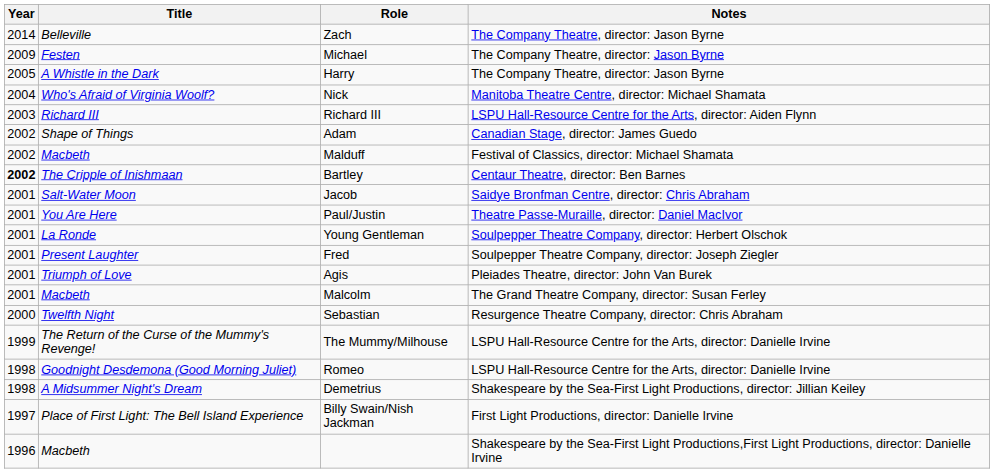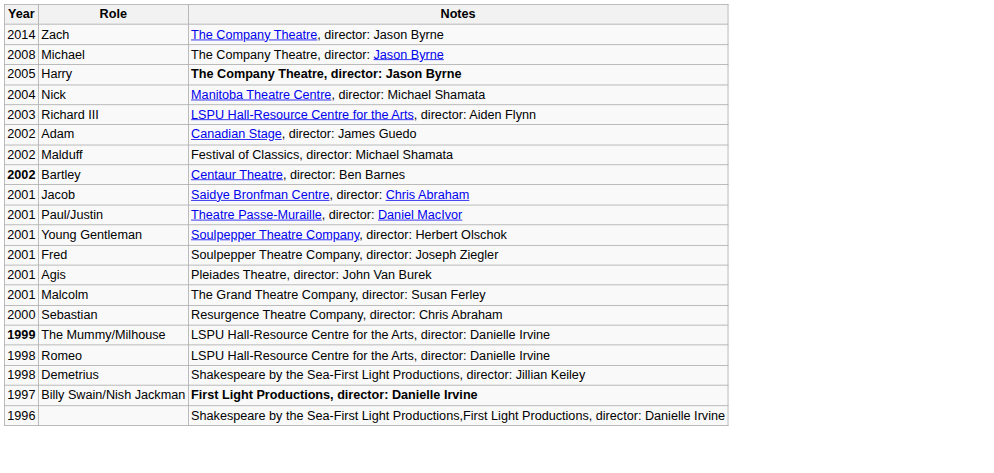 <table class="wikitable sortable">
 <tr>
 <th>Year</th>
-<th>Title</th>
 <th>Role</th>
 <th class="unsortable">Notes</th>
 </tr>
 <tr>
 <td>2014</td>
-<td><em>Belleville</em></td>
 <td>Zach</td>
 <td><a href='#'>The Company Theatre</a>, director: Jason Byrne</td>
 </tr>
 <tr>
-<td>2009</td>
-<td><em><a href='#'>Festen</a></em></td>
+<td>2008</td>
 <td>Michael</td>
 <td>The Company Theatre, director: <a href='#'>Jason Byrne</a></td>
 </tr>
 <tr>
 <td>2005</td>
-<td data-sort-value="Whistle in the Dark, A"><em><a href='#'>A Whistle in the Dark</a></em></td>
 <td>Harry</td>
-<td>The Company Theatre, director: Jason Byrne</td>
+<td><strong>The Company Theatre, director: Jason Byrne</strong></td>
 </tr>
 <tr>
 <td>2004</td>
-<td><em><a href='#'>Who's Afraid of Virginia Woolf?</a></em></td>
 <td>Nick</td>
 <td><a href='#'>Manitoba Theatre Centre</a>, director: Michael Shamata</td>
 </tr>
 <tr>
 <td>2003</td>
-<td><em><a href='#'>Richard III</a></em></td>
 <td>Richard III</td>
 <td><a href='#'>LSPU Hall-Resource Centre for the Arts</a>, director: Aiden Flynn</td>
 </tr>
 <tr>
 <td>2002</td>
-<td><em>Shape of Things</em></td>
 <td>Adam</td>
 <td><a href='#'>Canadian Stage</a>, director: James Guedo</td>
 </tr>
 <tr>
 <td>2002</td>
-<td><em><a href='#'>Macbeth</a></em></td>
 <td>Malduff</td>
 <td>Festival of Classics, director: Michael Shamata</td>
 </tr>
 <tr>
 <td><strong>2002</strong></td>
-<td data-sort-value="Cripple of Inishmaan, The"><em><a href='#'>The Cripple of Inishmaan</a></em></td>
 <td>Bartley</td>
 <td><a href='#'>Centaur Theatre</a>, director: Ben Barnes</td>
 </tr>
 <tr>
 <td>2001</td>
-<td><em><a href='#'>Salt-Water Moon</a></em></td>
 <td>Jacob</td>
 <td><a href='#'>Saidye Bronfman Centre</a>, director: <a href='#'>Chris Abraham</a></td>
 </tr>
 <tr>
 <td>2001</td>
-<td><em><a href='#'>You Are Here</a></em></td>
 <td>Paul/Justin</td>
 <td><a href='#'>Theatre Passe-Muraille</a>, director: <a href='#'>Daniel MacIvor</a></td>
 </tr>
 <tr>
 <td>2001</td>
-<td><em><a href='#'>La Ronde</a></em></td>
 <td>Young Gentleman</td>
 <td><a href='#'>Soulpepper Theatre Company</a>, director: Herbert Olschok</td>
 </tr>
 <tr>
 <td>2001</td>
-<td><em><a href='#'>Present Laughter</a></em></td>
 <td>Fred</td>
 <td>Soulpepper Theatre Company, director: Joseph Ziegler</td>
 </tr>
 <tr>
 <td>2001</td>
-<td><em><a href='#'>Triumph of Love</a></em></td>
 <td>Agis</td>
 <td>Pleiades Theatre, director: John Van Burek</td>
 </tr>
 <tr>
 <td>2001</td>
-<td><em><a href='#'>Macbeth</a></em></td>
 <td>Malcolm</td>
 <td>The Grand Theatre Company, director: Susan Ferley</td>
 </tr>
 <tr>
 <td>2000</td>
-<td><em><a href='#'>Twelfth Night</a></em></td>
 <td>Sebastian</td>
 <td>Resurgence Theatre Company, director: Chris Abraham</td>
 </tr>
 <tr>
-<td>1999</td>
-<td data-sort-value="Return of the Curse of the Mummy's Revenge!, The"><em>The Return of the Curse of the Mummy's Revenge!</em></td>
+<td><strong>1999</strong></td>
 <td>The Mummy/Milhouse</td>
 <td>LSPU Hall-Resource Centre for the Arts, director: Danielle Irvine</td>
 </tr>
 <tr>
 <td>1998</td>
-<td><em><a href='#'>Goodnight Desdemona (Good Morning Juliet)</a></em></td>
 <td>Romeo</td>
 <td>LSPU Hall-Resource Centre for the Arts, director: Danielle Irvine</td>
 </tr>
 <tr>
 <td>1998</td>
-<td data-sort-value="Midsummer Night's Dream, A"><em><a href='#'>A Midsummer Night's Dream</a></em></td>
 <td>Demetrius</td>
 <td>Shakespeare by the Sea-First Light Productions, director: Jillian Keiley</td>
 </tr>
 <tr>
 <td>1997</td>
-<td><em>Place of First Light: The Bell Island Experience</em></td>
 <td>Billy Swain/Nish Jackman</td>
-<td>First Light Productions, director: Danielle Irvine</td>
+<td><strong>First Light Productions, director: Danielle Irvine</strong></td>
 </tr>
 <tr>
 <td>1996</td>
-<td><em>Macbeth</em></td>
 <td></td>
 <td>Shakespeare by the Sea-First Light Productions,First Light Productions, director: Danielle Irvine</td>
 </tr>
 </table>
